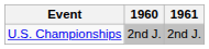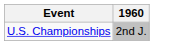 <table class="wikitable">
 <tr>
 <th>Event</th>
 <th>1960</th>
-<th>1961</th>
 </tr>
 <tr>
 <td><a href='#'>U.S. Championships</a></td>
 <td align="center" bgcolor="silver">2nd J.</td>
-<td align="center" bgcolor="silver">2nd J.</td>
 </tr>
 </table>
